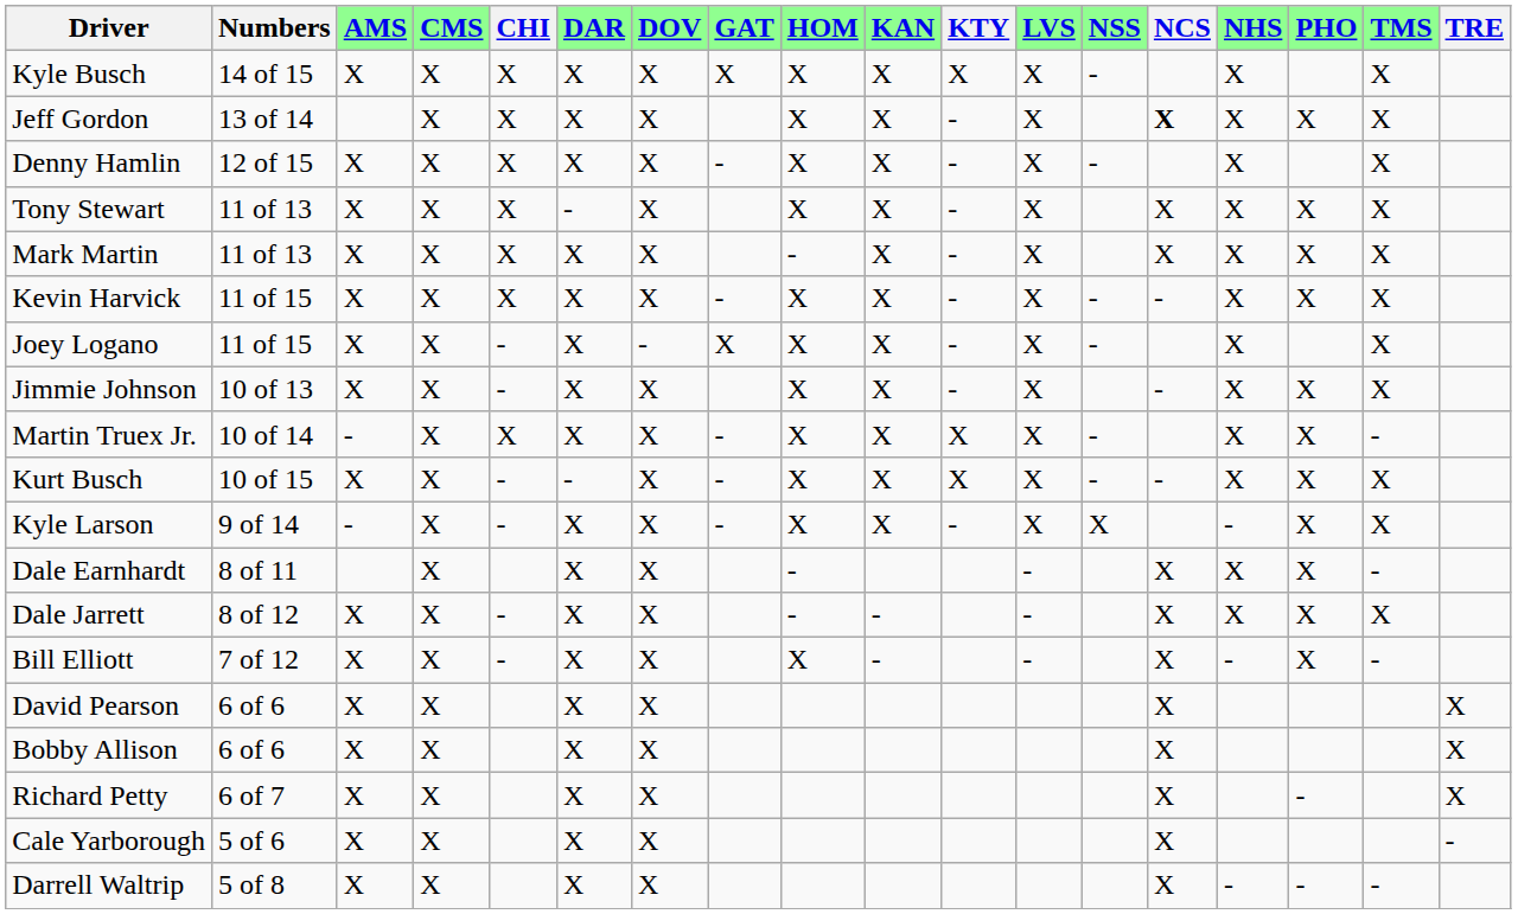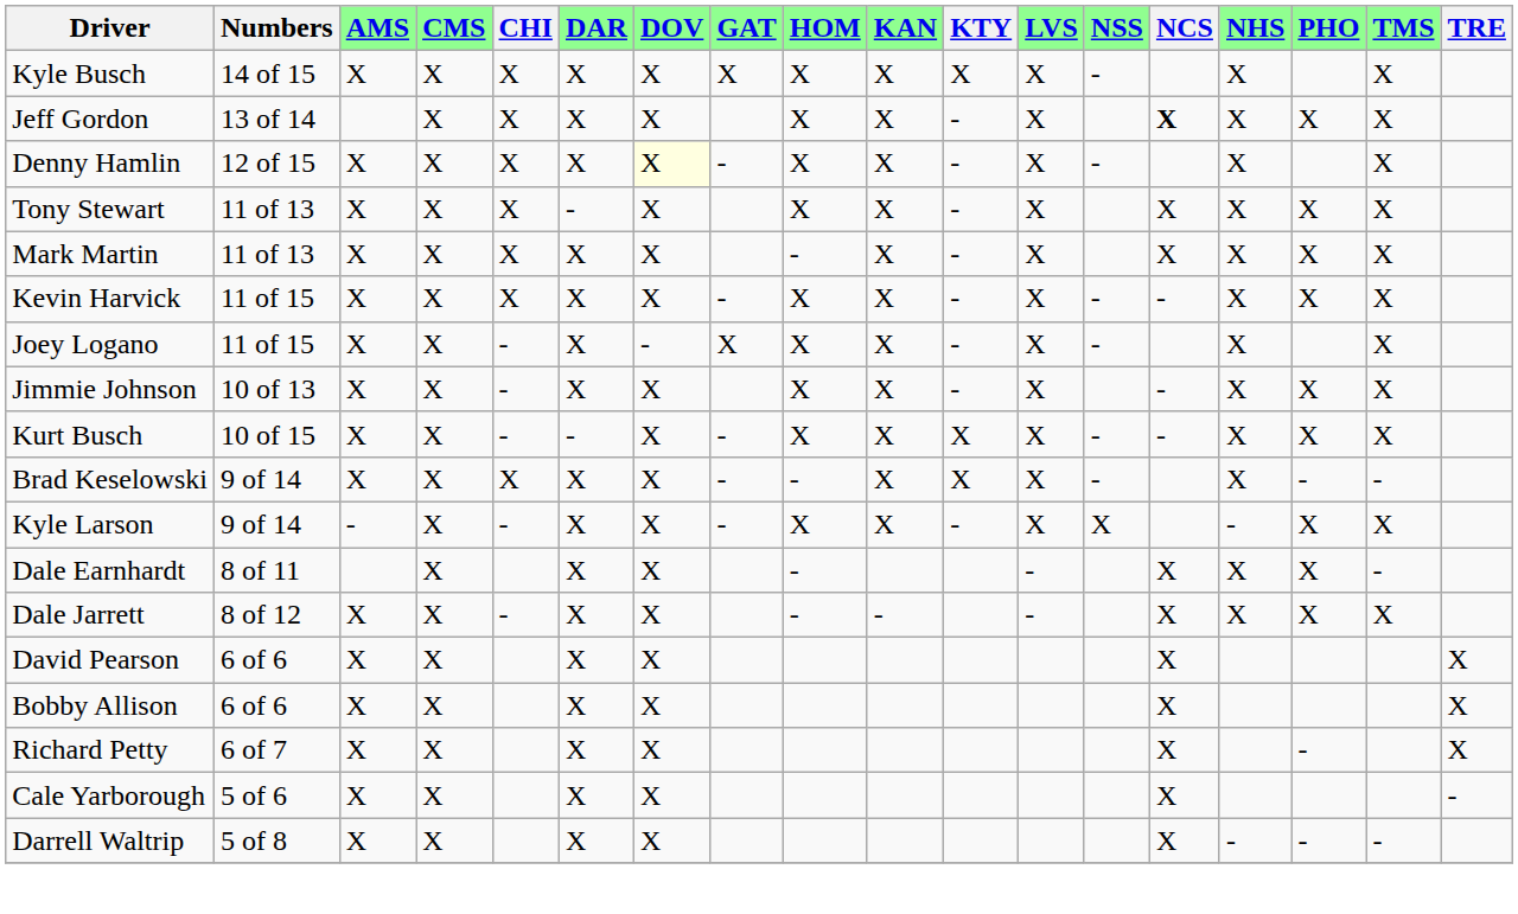 <table class="wikitable">
 <tr>
 <th>Driver</th>
 <th>Numbers</th>
 <th style="background:#90ff90;"><a href='#'>AMS</a></th>
 <th style="background:#90ff90;"><a href='#'>CMS</a></th>
 <th><a href='#'>CHI</a></th>
 <th style="background:#90ff90;"><a href='#'>DAR</a></th>
 <th style="background:#90ff90;"><a href='#'>DOV</a></th>
 <th style="background:#90ff90;"><a href='#'>GAT</a></th>
 <th style="background:#90ff90;"><a href='#'>HOM</a></th>
 <th style="background:#90ff90;"><a href='#'>KAN</a></th>
 <th><a href='#'>KTY</a></th>
 <th style="background:#90ff90;"><a href='#'>LVS</a></th>
 <th style="background:#90ff90;"><a href='#'>NSS</a></th>
 <th><a href='#'>NCS</a></th>
 <th style="background:#90ff90;"><a href='#'>NHS</a></th>
 <th style="background:#90ff90;"><a href='#'>PHO</a></th>
 <th style="background:#90ff90;"><a href='#'>TMS</a></th>
 <th><a href='#'>TRE</a></th>
 </tr>
 <tr>
 <td>Kyle Busch</td>
 <td>14 of 15</td>
 <td>X</td>
 <td>X</td>
 <td>X</td>
 <td>X</td>
 <td>X</td>
 <td>X</td>
 <td>X</td>
 <td>X</td>
 <td>X</td>
 <td>X</td>
 <td>-</td>
 <td></td>
 <td>X</td>
 <td></td>
 <td>X</td>
 <td></td>
 </tr>
 <tr>
 <td>Jeff Gordon</td>
 <td>13 of 14</td>
 <td></td>
 <td>X</td>
 <td>X</td>
 <td>X</td>
 <td>X</td>
 <td></td>
 <td>X</td>
 <td>X</td>
 <td>-</td>
 <td>X</td>
 <td></td>
 <td><strong>X</strong></td>
 <td>X</td>
 <td>X</td>
 <td>X</td>
 <td></td>
 </tr>
 <tr>
 <td>Denny Hamlin</td>
 <td>12 of 15</td>
 <td>X</td>
 <td>X</td>
 <td>X</td>
 <td>X</td>
-<td>X</td>
+<td style="background: lightyellow;">X</td>
 <td>-</td>
 <td>X</td>
 <td>X</td>
 <td>-</td>
 <td>X</td>
 <td>-</td>
 <td></td>
 <td>X</td>
 <td></td>
 <td>X</td>
 <td></td>
 </tr>
 <tr>
 <td>Tony Stewart</td>
 <td>11 of 13</td>
 <td>X</td>
 <td>X</td>
 <td>X</td>
 <td>-</td>
 <td>X</td>
 <td></td>
 <td>X</td>
 <td>X</td>
 <td>-</td>
 <td>X</td>
 <td></td>
 <td>X</td>
 <td>X</td>
 <td>X</td>
 <td>X</td>
 <td></td>
 </tr>
 <tr>
 <td>Mark Martin</td>
 <td>11 of 13</td>
 <td>X</td>
 <td>X</td>
 <td>X</td>
 <td>X</td>
 <td>X</td>
 <td></td>
 <td>-</td>
 <td>X</td>
 <td>-</td>
 <td>X</td>
 <td></td>
 <td>X</td>
 <td>X</td>
 <td>X</td>
 <td>X</td>
 <td></td>
 </tr>
 <tr>
 <td>Kevin Harvick</td>
 <td>11 of 15</td>
 <td>X</td>
 <td>X</td>
 <td>X</td>
 <td>X</td>
 <td>X</td>
 <td>-</td>
 <td>X</td>
 <td>X</td>
 <td>-</td>
 <td>X</td>
 <td>-</td>
 <td>-</td>
 <td>X</td>
 <td>X</td>
 <td>X</td>
 <td></td>
 </tr>
 <tr>
 <td>Joey Logano</td>
 <td>11 of 15</td>
 <td>X</td>
 <td>X</td>
 <td>-</td>
 <td>X</td>
 <td>-</td>
 <td>X</td>
 <td>X</td>
 <td>X</td>
 <td>-</td>
 <td>X</td>
 <td>-</td>
 <td></td>
 <td>X</td>
 <td></td>
 <td>X</td>
 <td></td>
 </tr>
 <tr>
 <td>Jimmie Johnson</td>
 <td>10 of 13</td>
 <td>X</td>
 <td>X</td>
 <td>-</td>
 <td>X</td>
 <td>X</td>
 <td></td>
 <td>X</td>
 <td>X</td>
 <td>-</td>
 <td>X</td>
 <td></td>
 <td>-</td>
 <td>X</td>
 <td>X</td>
 <td>X</td>
 <td></td>
 </tr>
 <tr>
-<td>Martin Truex Jr.</td>
-<td>10 of 14</td>
-<td>-</td>
-<td>X</td>
-<td>X</td>
-<td>X</td>
-<td>X</td>
-<td>-</td>
-<td>X</td>
-<td>X</td>
-<td>X</td>
-<td>X</td>
-<td>-</td>
-<td></td>
-<td>X</td>
-<td>X</td>
-<td>-</td>
-<td></td>
-</tr>
-<tr>
 <td>Kurt Busch</td>
 <td>10 of 15</td>
 <td>X</td>
 <td>X</td>
 <td>-</td>
 <td>-</td>
 <td>X</td>
 <td>-</td>
 <td>X</td>
 <td>X</td>
 <td>X</td>
 <td>X</td>
 <td>-</td>
 <td>-</td>
 <td>X</td>
 <td>X</td>
 <td>X</td>
+<td></td>
+</tr>
+<tr>
+<td>Brad Keselowski</td>
+<td>9 of 14</td>
+<td>X</td>
+<td>X</td>
+<td>X</td>
+<td>X</td>
+<td>X</td>
+<td>-</td>
+<td>-</td>
+<td>X</td>
+<td>X</td>
+<td>X</td>
+<td>-</td>
+<td></td>
+<td>X</td>
+<td>-</td>
+<td>-</td>
 <td></td>
 </tr>
 <tr>
 <td>Kyle Larson</td>
 <td>9 of 14</td>
 <td>-</td>
 <td>X</td>
 <td>-</td>
 <td>X</td>
 <td>X</td>
 <td>-</td>
 <td>X</td>
 <td>X</td>
 <td>-</td>
 <td>X</td>
 <td>X</td>
 <td></td>
 <td>-</td>
 <td>X</td>
 <td>X</td>
 <td></td>
 </tr>
 <tr>
 <td>Dale Earnhardt</td>
 <td>8 of 11</td>
 <td></td>
 <td>X</td>
 <td></td>
 <td>X</td>
 <td>X</td>
 <td></td>
 <td>-</td>
 <td></td>
 <td></td>
 <td>-</td>
 <td></td>
 <td>X</td>
 <td>X</td>
 <td>X</td>
 <td>-</td>
 <td></td>
 </tr>
 <tr>
 <td>Dale Jarrett</td>
 <td>8 of 12</td>
 <td>X</td>
 <td>X</td>
 <td>-</td>
 <td>X</td>
 <td>X</td>
 <td></td>
 <td>-</td>
 <td>-</td>
 <td></td>
 <td>-</td>
 <td></td>
 <td>X</td>
 <td>X</td>
 <td>X</td>
 <td>X</td>
-<td></td>
-</tr>
-<tr>
-<td>Bill Elliott</td>
-<td>7 of 12</td>
-<td>X</td>
-<td>X</td>
-<td>-</td>
-<td>X</td>
-<td>X</td>
-<td></td>
-<td>X</td>
-<td>-</td>
-<td></td>
-<td>-</td>
-<td></td>
-<td>X</td>
-<td>-</td>
-<td>X</td>
-<td>-</td>
 <td></td>
 </tr>
 <tr>
 <td>David Pearson</td>
 <td>6 of 6</td>
 <td>X</td>
 <td>X</td>
 <td></td>
 <td>X</td>
 <td>X</td>
 <td></td>
 <td></td>
 <td></td>
 <td></td>
 <td></td>
 <td></td>
 <td>X</td>
 <td></td>
 <td></td>
 <td></td>
 <td>X</td>
 </tr>
 <tr>
 <td>Bobby Allison</td>
 <td>6 of 6</td>
 <td>X</td>
 <td>X</td>
 <td></td>
 <td>X</td>
 <td>X</td>
 <td></td>
 <td></td>
 <td></td>
 <td></td>
 <td></td>
 <td></td>
 <td>X</td>
 <td></td>
 <td></td>
 <td></td>
 <td>X</td>
 </tr>
 <tr>
 <td>Richard Petty</td>
 <td>6 of 7</td>
 <td>X</td>
 <td>X</td>
 <td></td>
 <td>X</td>
 <td>X</td>
 <td></td>
 <td></td>
 <td></td>
 <td></td>
 <td></td>
 <td></td>
 <td>X</td>
 <td></td>
 <td>-</td>
 <td></td>
 <td>X</td>
 </tr>
 <tr>
 <td>Cale Yarborough</td>
 <td>5 of 6</td>
 <td>X</td>
 <td>X</td>
 <td></td>
 <td>X</td>
 <td>X</td>
 <td></td>
 <td></td>
 <td></td>
 <td></td>
 <td></td>
 <td></td>
 <td>X</td>
 <td></td>
 <td></td>
 <td></td>
 <td>-</td>
 </tr>
 <tr>
 <td>Darrell Waltrip</td>
 <td>5 of 8</td>
 <td>X</td>
 <td>X</td>
 <td></td>
 <td>X</td>
 <td>X</td>
 <td></td>
 <td></td>
 <td></td>
 <td></td>
 <td></td>
 <td></td>
 <td>X</td>
 <td>-</td>
 <td>-</td>
 <td>-</td>
 <td></td>
 </tr>
 <tr>
 </tr>
 </table>
